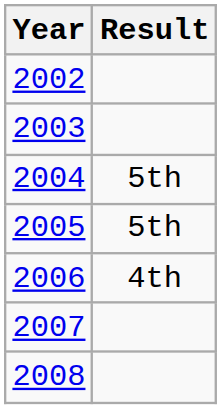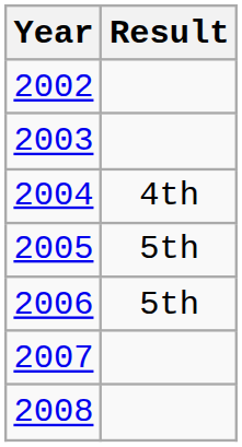 <table class="wikitable" style="text-align:center">
 <tr>
 <th>Year</th>
 <th>Result</th>
 </tr>
 <tr>
 <td><a href='#'>2002</a></td>
 <td></td>
 </tr>
 <tr>
 <td><a href='#'>2003</a></td>
 <td></td>
 </tr>
 <tr>
 <td><a href='#'>2004</a></td>
-<td>5th</td>
+<td>4th</td>
 </tr>
 <tr>
 <td><a href='#'>2005</a></td>
 <td>5th</td>
 </tr>
 <tr>
 <td><a href='#'>2006</a></td>
-<td>4th</td>
+<td>5th</td>
 </tr>
 <tr>
 <td><a href='#'>2007</a></td>
 <td></td>
 </tr>
 <tr>
 <td><a href='#'>2008</a></td>
 <td></td>
 </tr>
 </table>
